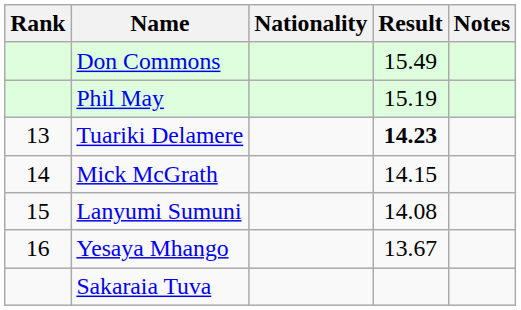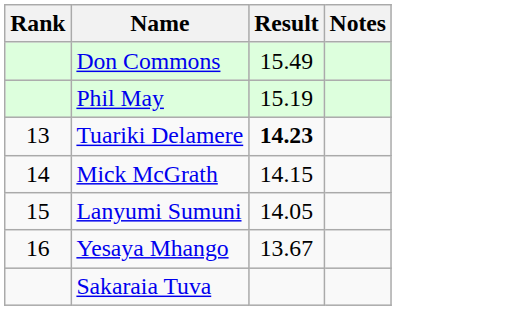 <table class="wikitable sortable" style="text-align:center">
 <tr>
 <th>Rank</th>
 <th>Name</th>
-<th>Nationality</th>
 <th>Result</th>
 <th>Notes</th>
 </tr>
 <tr bgcolor=ddffdd>
 <td></td>
 <td align=left><a href='#'>Don Commons</a></td>
-<td align=left></td>
 <td>15.49</td>
 <td></td>
 </tr>
 <tr bgcolor=ddffdd>
 <td></td>
 <td align=left><a href='#'>Phil May</a></td>
-<td align=left></td>
 <td>15.19</td>
 <td></td>
 </tr>
 <tr>
 <td>13</td>
 <td align=left><a href='#'>Tuariki Delamere</a></td>
-<td align=left></td>
 <td><strong>14.23</strong></td>
 <td></td>
 </tr>
 <tr>
 <td>14</td>
 <td align=left><a href='#'>Mick McGrath</a></td>
-<td align=left></td>
 <td>14.15</td>
 <td></td>
 </tr>
 <tr>
 <td>15</td>
 <td align=left><a href='#'>Lanyumi Sumuni</a></td>
-<td align=left></td>
-<td>14.08</td>
+<td>14.05</td>
 <td></td>
 </tr>
 <tr>
 <td>16</td>
 <td align=left><a href='#'>Yesaya Mhango</a></td>
-<td align=left></td>
 <td>13.67</td>
 <td></td>
 </tr>
 <tr>
 <td></td>
 <td align=left><a href='#'>Sakaraia Tuva</a></td>
-<td align=left></td>
 <td></td>
 <td></td>
 </tr>
 </table>
